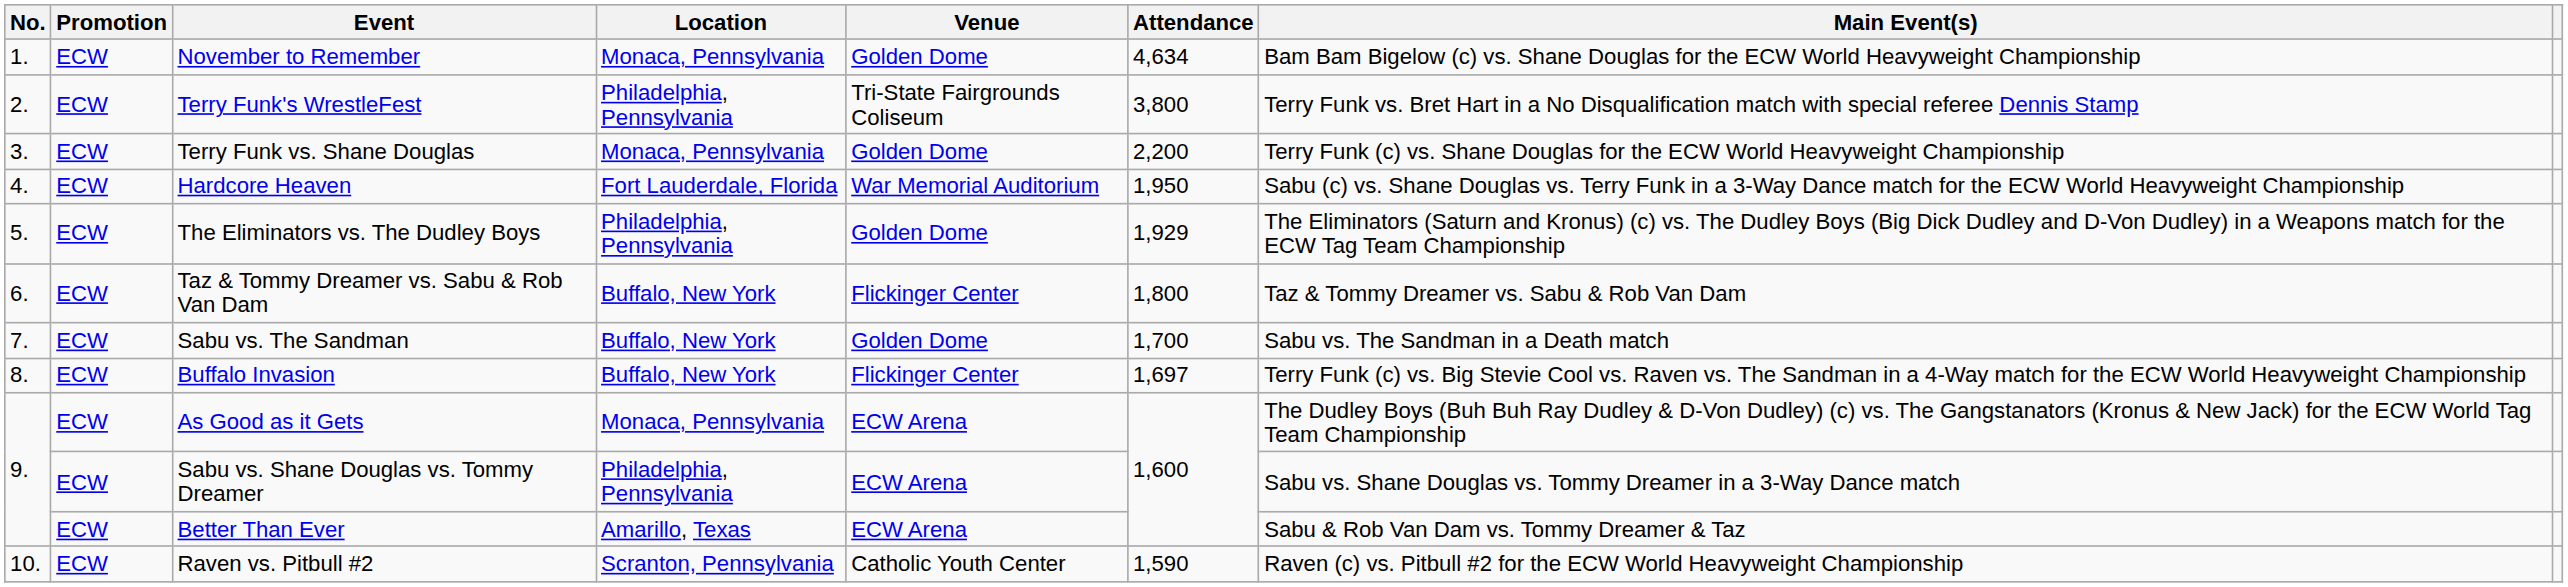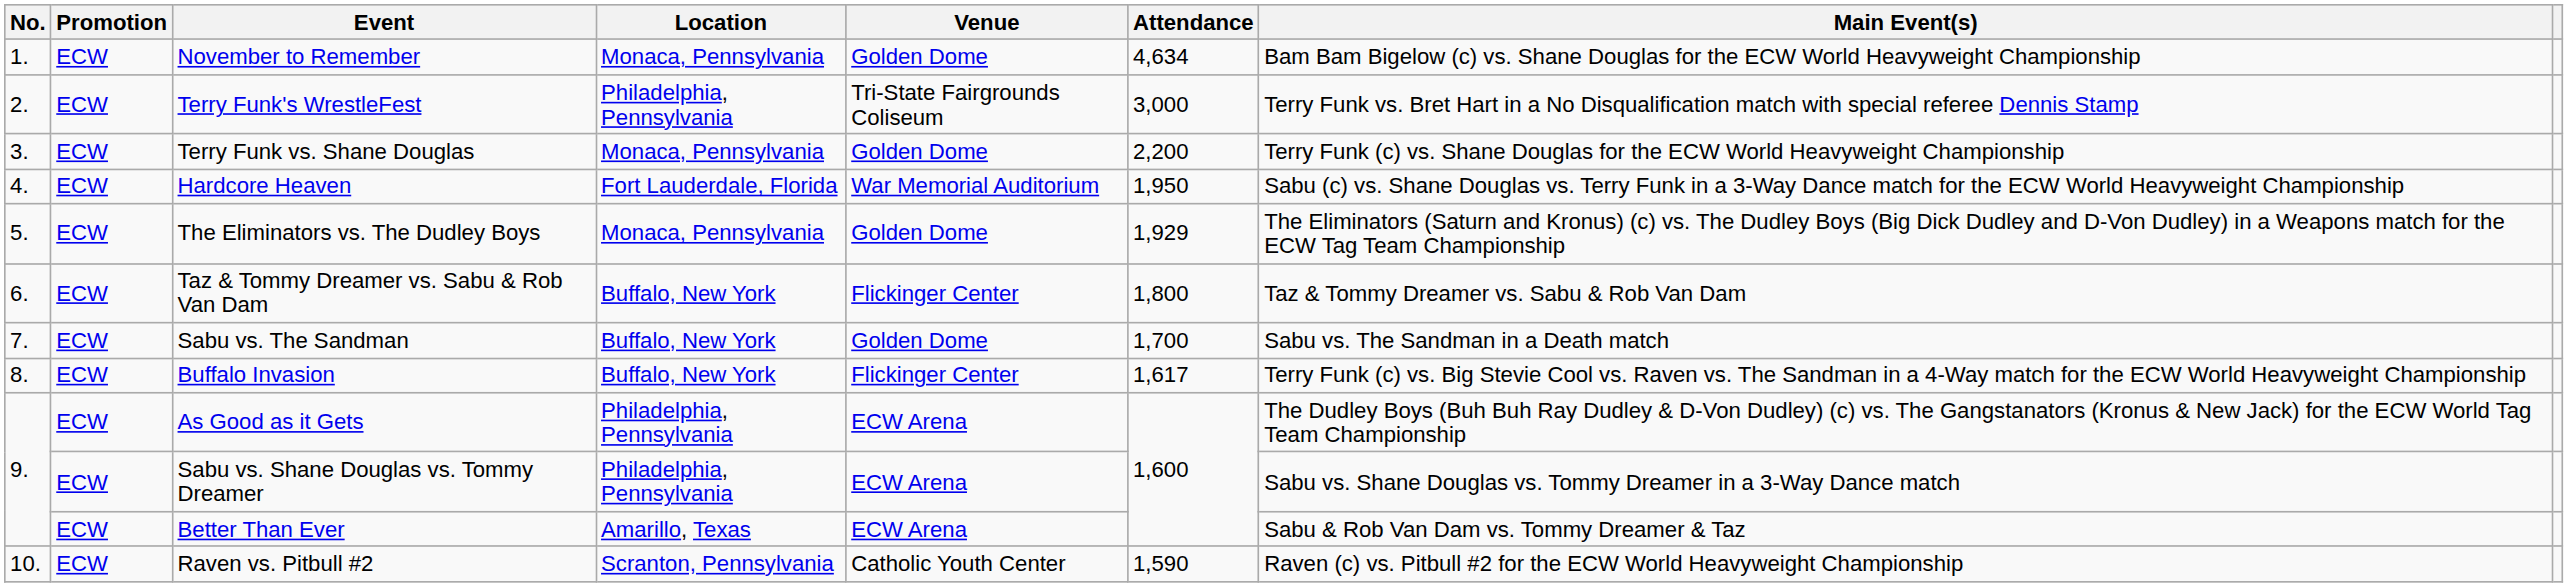 <table class="wikitable sortable" style="font-size:85%;">
 <tr>
 <th>No.</th>
 <th>Promotion</th>
 <th>Event</th>
 <th>Location</th>
 <th>Venue</th>
 <th>Attendance</th>
 <th class=unsortable>Main Event(s)</th>
 <th class=unsortable></th>
 </tr>
 <tr>
 <td>1.</td>
 <td><a href='#'>ECW</a></td>
 <td><a href='#'>November to Remember</a> <br> </td>
 <td><a href='#'>Monaca, Pennsylvania</a></td>
 <td><a href='#'>Golden Dome</a></td>
 <td>4,634</td>
 <td>Bam Bam Bigelow (c) vs. Shane Douglas for the ECW World Heavyweight Championship</td>
 <td></td>
 </tr>
 <tr>
 <td>2.</td>
 <td><a href='#'>ECW</a></td>
 <td><a href='#'>Terry Funk's WrestleFest</a> <br> </td>
 <td><a href='#'>Philadelphia</a>, <a href='#'>Pennsylvania</a></td>
 <td>Tri-State Fairgrounds Coliseum</td>
-<td>3,800</td>
+<td>3,000</td>
 <td>Terry Funk vs. Bret Hart in a	No Disqualification match with special referee <a href='#'>Dennis Stamp</a></td>
 <td></td>
 </tr>
 <tr>
 <td>3.</td>
 <td><a href='#'>ECW</a></td>
 <td>Terry Funk vs. Shane Douglas <br> </td>
 <td><a href='#'>Monaca, Pennsylvania</a></td>
 <td><a href='#'>Golden Dome</a></td>
 <td>2,200</td>
 <td>Terry Funk (c) vs. Shane Douglas for the ECW World Heavyweight Championship</td>
 <td></td>
 </tr>
 <tr>
 <td>4.</td>
 <td><a href='#'>ECW</a></td>
 <td><a href='#'>Hardcore Heaven</a> <br> </td>
 <td><a href='#'>Fort Lauderdale, Florida</a></td>
 <td><a href='#'>War Memorial Auditorium</a></td>
 <td>1,950</td>
 <td>Sabu (c) vs. Shane Douglas vs. Terry Funk in a 3-Way Dance match for the ECW World Heavyweight Championship</td>
 <td></td>
 </tr>
 <tr>
 <td>5.</td>
 <td><a href='#'>ECW</a></td>
 <td>The Eliminators vs. The Dudley Boys <br> </td>
-<td><a href='#'>Philadelphia</a>, <a href='#'>Pennsylvania</a></td>
+<td><a href='#'>Monaca, Pennsylvania</a></td>
 <td><a href='#'>Golden Dome</a></td>
 <td>1,929</td>
 <td>The Eliminators (Saturn and Kronus) (c) vs. The Dudley Boys (Big Dick Dudley and D-Von Dudley) in a Weapons match for the ECW Tag Team Championship</td>
 <td></td>
 </tr>
 <tr>
 <td>6.</td>
 <td><a href='#'>ECW</a></td>
 <td>Taz & Tommy Dreamer vs. Sabu & Rob Van Dam <br> </td>
 <td><a href='#'>Buffalo, New York</a></td>
 <td><a href='#'>Flickinger Center</a></td>
 <td>1,800</td>
 <td>Taz & Tommy Dreamer vs. Sabu & Rob Van Dam</td>
 <td></td>
 </tr>
 <tr>
 <td>7.</td>
 <td><a href='#'>ECW</a></td>
 <td>Sabu vs. The Sandman <br> </td>
 <td><a href='#'>Buffalo, New York</a></td>
 <td><a href='#'>Golden Dome</a></td>
 <td>1,700</td>
 <td>Sabu vs. The Sandman in a Death match</td>
 <td></td>
 </tr>
 <tr>
 <td>8.</td>
 <td><a href='#'>ECW</a></td>
 <td><a href='#'>Buffalo Invasion</a> <br> </td>
 <td><a href='#'>Buffalo, New York</a></td>
 <td><a href='#'>Flickinger Center</a></td>
-<td>1,697</td>
+<td>1,617</td>
 <td>Terry Funk (c) vs. Big Stevie Cool vs. Raven vs. The Sandman in a 4-Way match for the ECW World Heavyweight Championship</td>
 <td></td>
 </tr>
 <tr>
 <td rowspan=3>9.</td>
 <td><a href='#'>ECW</a></td>
 <td><a href='#'>As Good as it Gets</a> <br> </td>
-<td><a href='#'>Monaca, Pennsylvania</a></td>
+<td><a href='#'>Philadelphia</a>, <a href='#'>Pennsylvania</a></td>
 <td><a href='#'>ECW Arena</a></td>
 <td rowspan=3>1,600</td>
 <td>The Dudley Boys (Buh Buh Ray Dudley & D-Von Dudley) (c) vs. The Gangstanators (Kronus & New Jack) for the ECW World Tag Team Championship</td>
 <td></td>
 </tr>
 <tr>
 <td><a href='#'>ECW</a></td>
 <td>Sabu vs. Shane Douglas vs. Tommy Dreamer <br> </td>
 <td><a href='#'>Philadelphia</a>, <a href='#'>Pennsylvania</a></td>
 <td><a href='#'>ECW Arena</a></td>
 <td>Sabu vs. Shane Douglas vs. Tommy Dreamer in a 3-Way Dance match</td>
 <td></td>
 </tr>
 <tr>
 <td><a href='#'>ECW</a></td>
 <td><a href='#'>Better Than Ever</a> <br> </td>
 <td><a href='#'>Amarillo</a>, <a href='#'>Texas</a></td>
 <td><a href='#'>ECW Arena</a></td>
 <td>Sabu & Rob Van Dam vs. Tommy Dreamer & Taz</td>
 <td></td>
 </tr>
 <tr>
 <td>10.</td>
 <td><a href='#'>ECW</a></td>
 <td>Raven vs. Pitbull #2 <br> </td>
 <td><a href='#'>Scranton, Pennsylvania</a></td>
 <td>Catholic Youth Center</td>
 <td>1,590</td>
 <td>Raven (c) vs. Pitbull #2 for the ECW World Heavyweight Championship</td>
 <td></td>
 </tr>
 </table>
